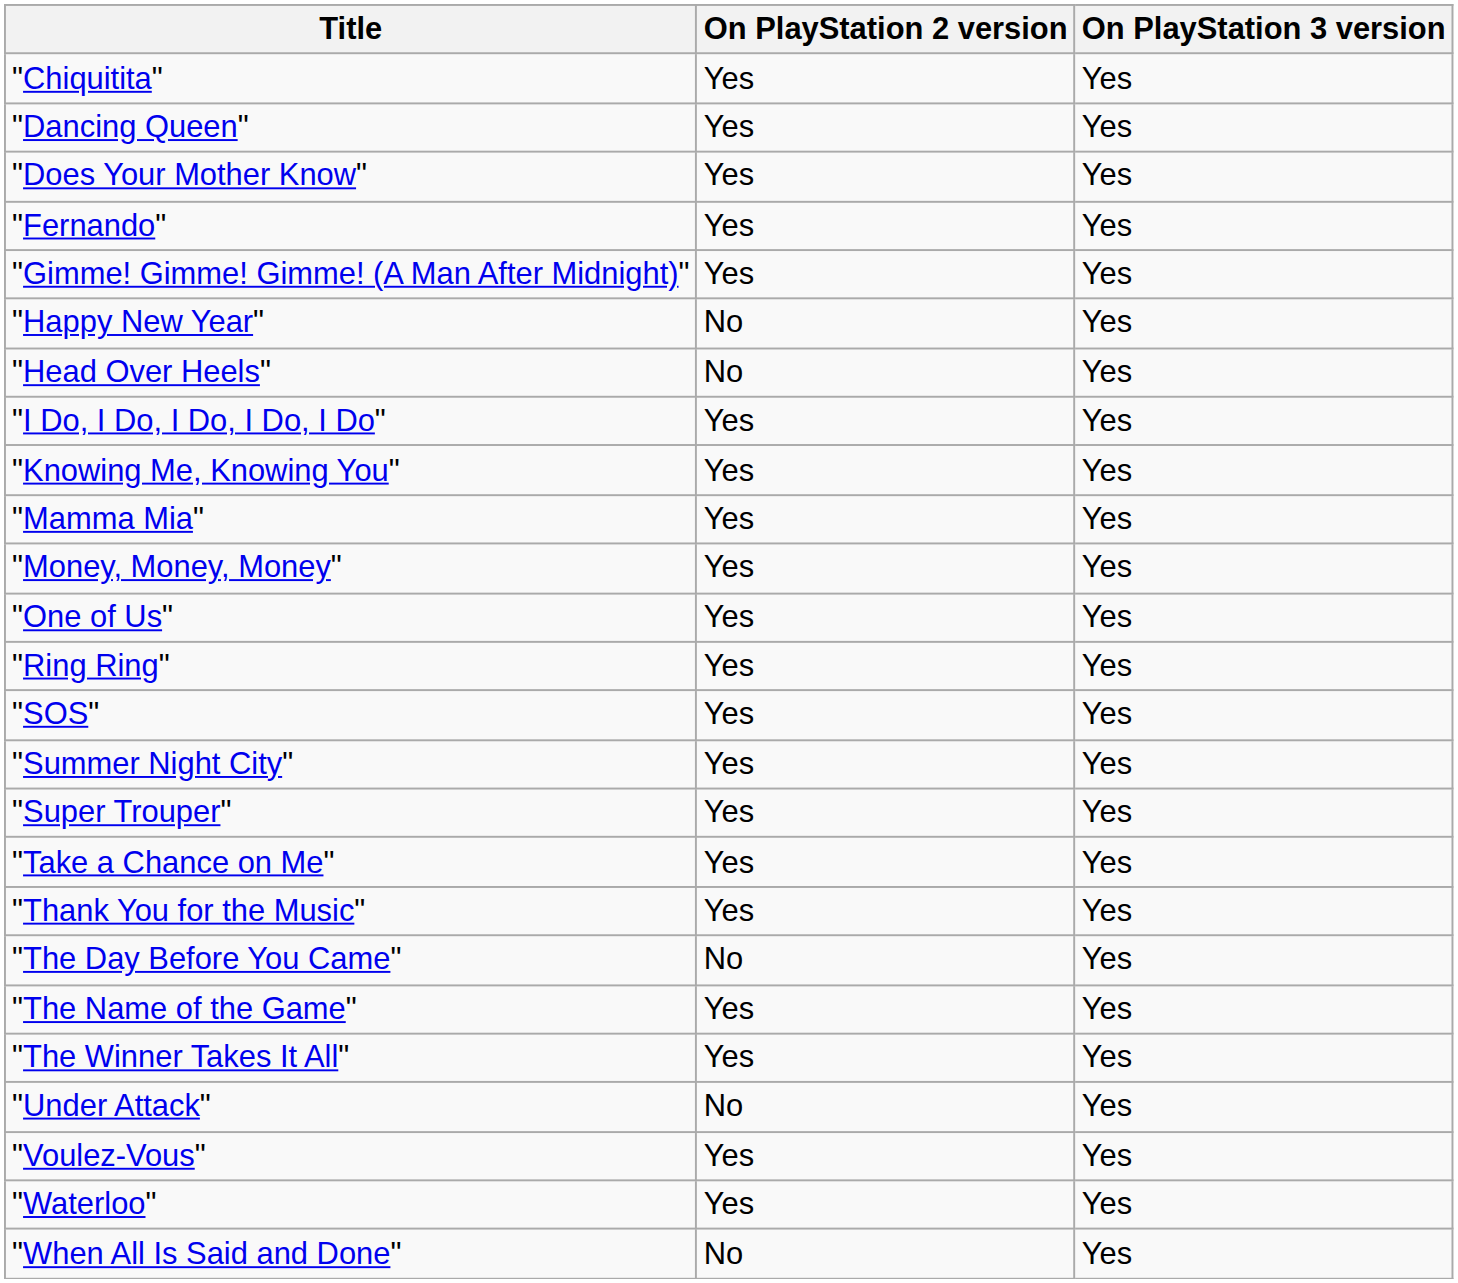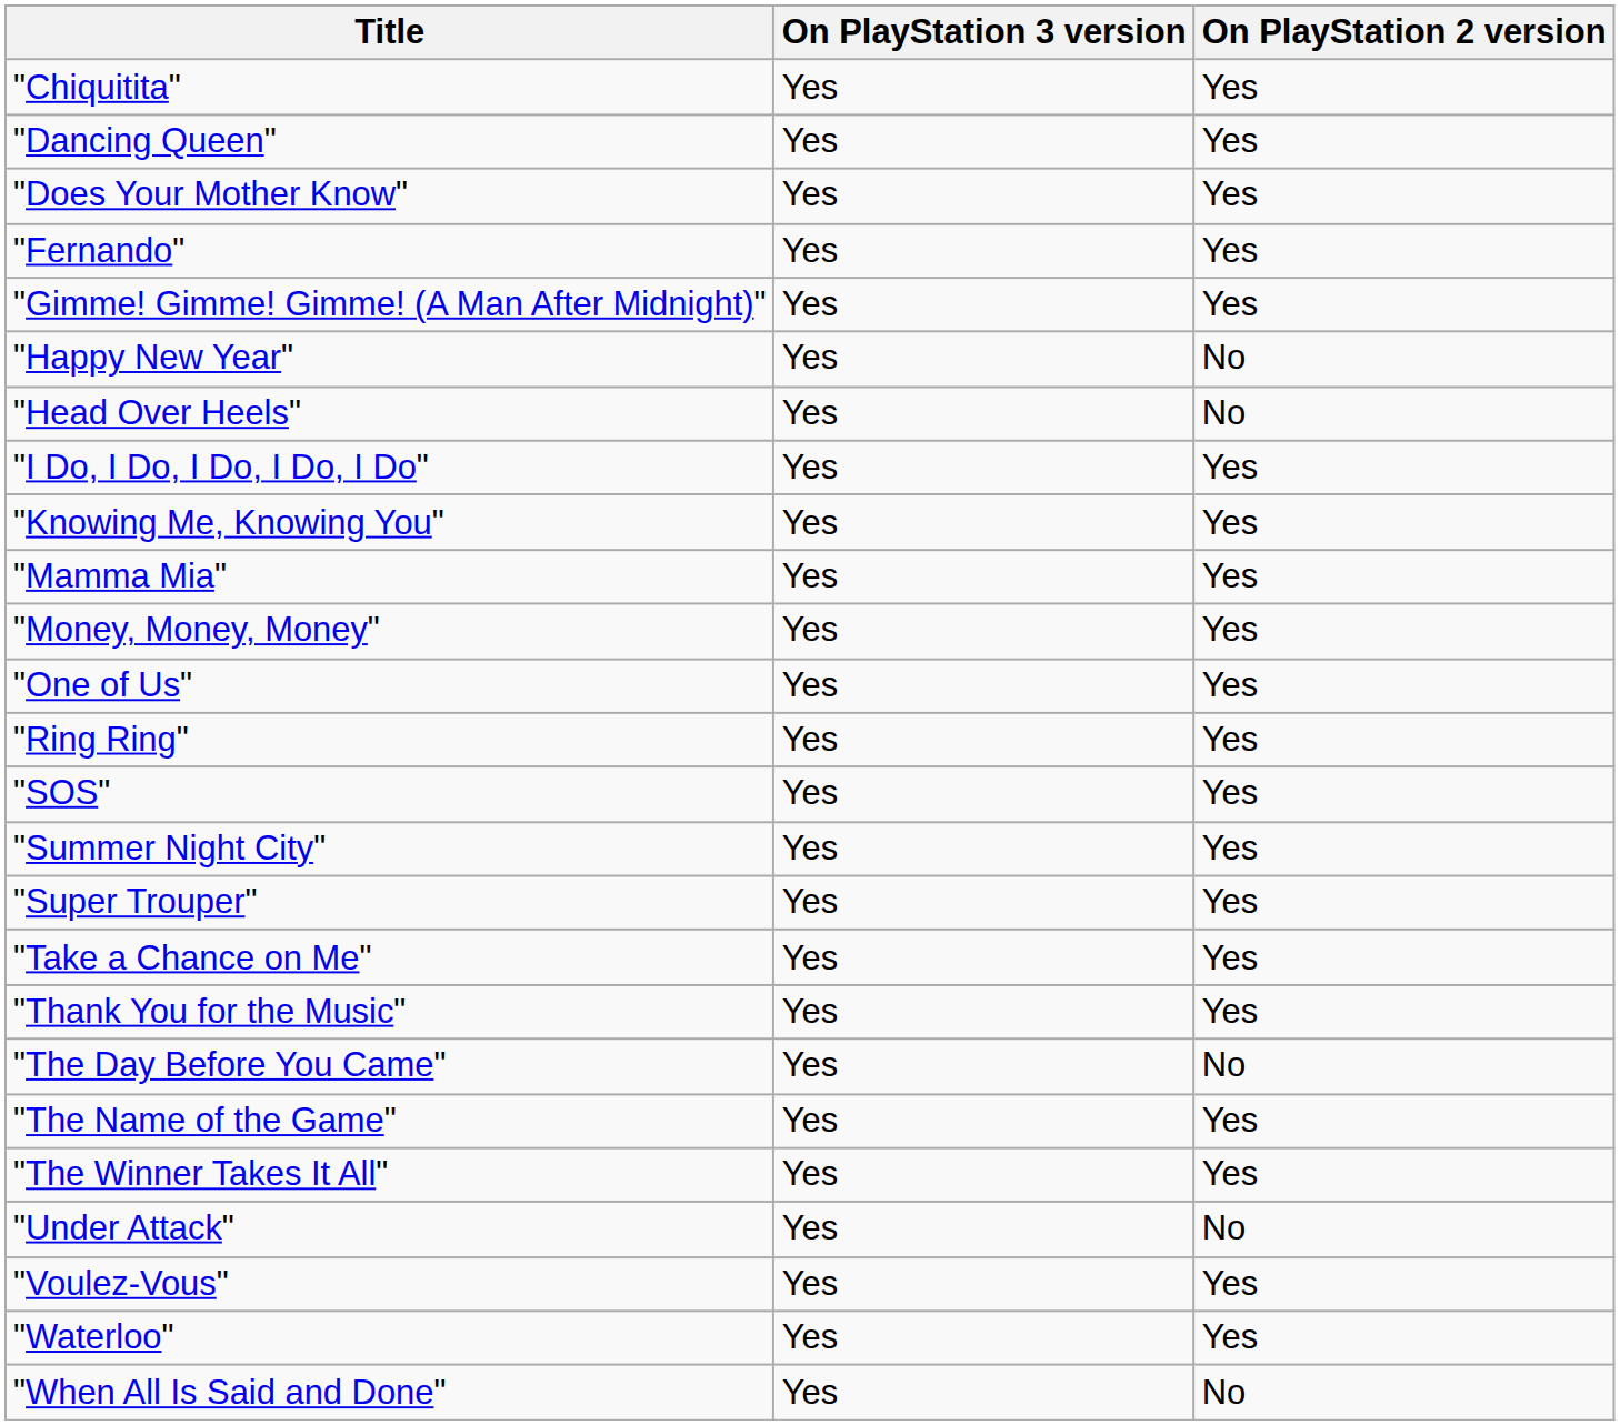 <table class="wikitable sortable">
 <tr>
 <th>Title</th>
+<th>On PlayStation 3 version</th>
 <th>On PlayStation 2 version</th>
-<th>On PlayStation 3 version</th>
 </tr>
 <tr>
 <td>"<a href='#'>Chiquitita</a>"</td>
 <td>Yes</td>
 <td>Yes</td>
 </tr>
 <tr>
 <td>"<a href='#'>Dancing Queen</a>"</td>
 <td>Yes</td>
 <td>Yes</td>
 </tr>
 <tr>
 <td>"<a href='#'>Does Your Mother Know</a>"</td>
 <td>Yes</td>
 <td>Yes</td>
 </tr>
 <tr>
 <td>"<a href='#'>Fernando</a>"</td>
 <td>Yes</td>
 <td>Yes</td>
 </tr>
 <tr>
 <td>"<a href='#'>Gimme! Gimme! Gimme! (A Man After Midnight)</a>"</td>
 <td>Yes</td>
 <td>Yes</td>
 </tr>
 <tr>
 <td>"<a href='#'>Happy New Year</a>"</td>
+<td>Yes</td>
 <td>No</td>
-<td>Yes</td>
 </tr>
 <tr>
 <td>"<a href='#'>Head Over Heels</a>"</td>
+<td>Yes</td>
 <td>No</td>
-<td>Yes</td>
 </tr>
 <tr>
 <td>"<a href='#'>I Do, I Do, I Do, I Do, I Do</a>"</td>
 <td>Yes</td>
 <td>Yes</td>
 </tr>
 <tr>
 <td>"<a href='#'>Knowing Me, Knowing You</a>"</td>
 <td>Yes</td>
 <td>Yes</td>
 </tr>
 <tr>
 <td>"<a href='#'>Mamma Mia</a>"</td>
 <td>Yes</td>
 <td>Yes</td>
 </tr>
 <tr>
 <td>"<a href='#'>Money, Money, Money</a>"</td>
 <td>Yes</td>
 <td>Yes</td>
 </tr>
 <tr>
 <td>"<a href='#'>One of Us</a>"</td>
 <td>Yes</td>
 <td>Yes</td>
 </tr>
 <tr>
 <td>"<a href='#'>Ring Ring</a>"</td>
 <td>Yes</td>
 <td>Yes</td>
 </tr>
 <tr>
 <td>"<a href='#'>SOS</a>"</td>
 <td>Yes</td>
 <td>Yes</td>
 </tr>
 <tr>
 <td>"<a href='#'>Summer Night City</a>"</td>
 <td>Yes</td>
 <td>Yes</td>
 </tr>
 <tr>
 <td>"<a href='#'>Super Trouper</a>"</td>
 <td>Yes</td>
 <td>Yes</td>
 </tr>
 <tr>
 <td>"<a href='#'>Take a Chance on Me</a>"</td>
 <td>Yes</td>
 <td>Yes</td>
 </tr>
 <tr>
 <td>"<a href='#'>Thank You for the Music</a>"</td>
 <td>Yes</td>
 <td>Yes</td>
 </tr>
 <tr>
 <td>"<a href='#'>The Day Before You Came</a>"</td>
+<td>Yes</td>
 <td>No</td>
-<td>Yes</td>
 </tr>
 <tr>
 <td>"<a href='#'>The Name of the Game</a>"</td>
 <td>Yes</td>
 <td>Yes</td>
 </tr>
 <tr>
 <td>"<a href='#'>The Winner Takes It All</a>"</td>
 <td>Yes</td>
 <td>Yes</td>
 </tr>
 <tr>
 <td>"<a href='#'>Under Attack</a>"</td>
+<td>Yes</td>
 <td>No</td>
-<td>Yes</td>
 </tr>
 <tr>
 <td>"<a href='#'>Voulez-Vous</a>"</td>
 <td>Yes</td>
 <td>Yes</td>
 </tr>
 <tr>
 <td>"<a href='#'>Waterloo</a>"</td>
 <td>Yes</td>
 <td>Yes</td>
 </tr>
 <tr>
 <td>"<a href='#'>When All Is Said and Done</a>"</td>
+<td>Yes</td>
 <td>No</td>
-<td>Yes</td>
 </tr>
 </table>
